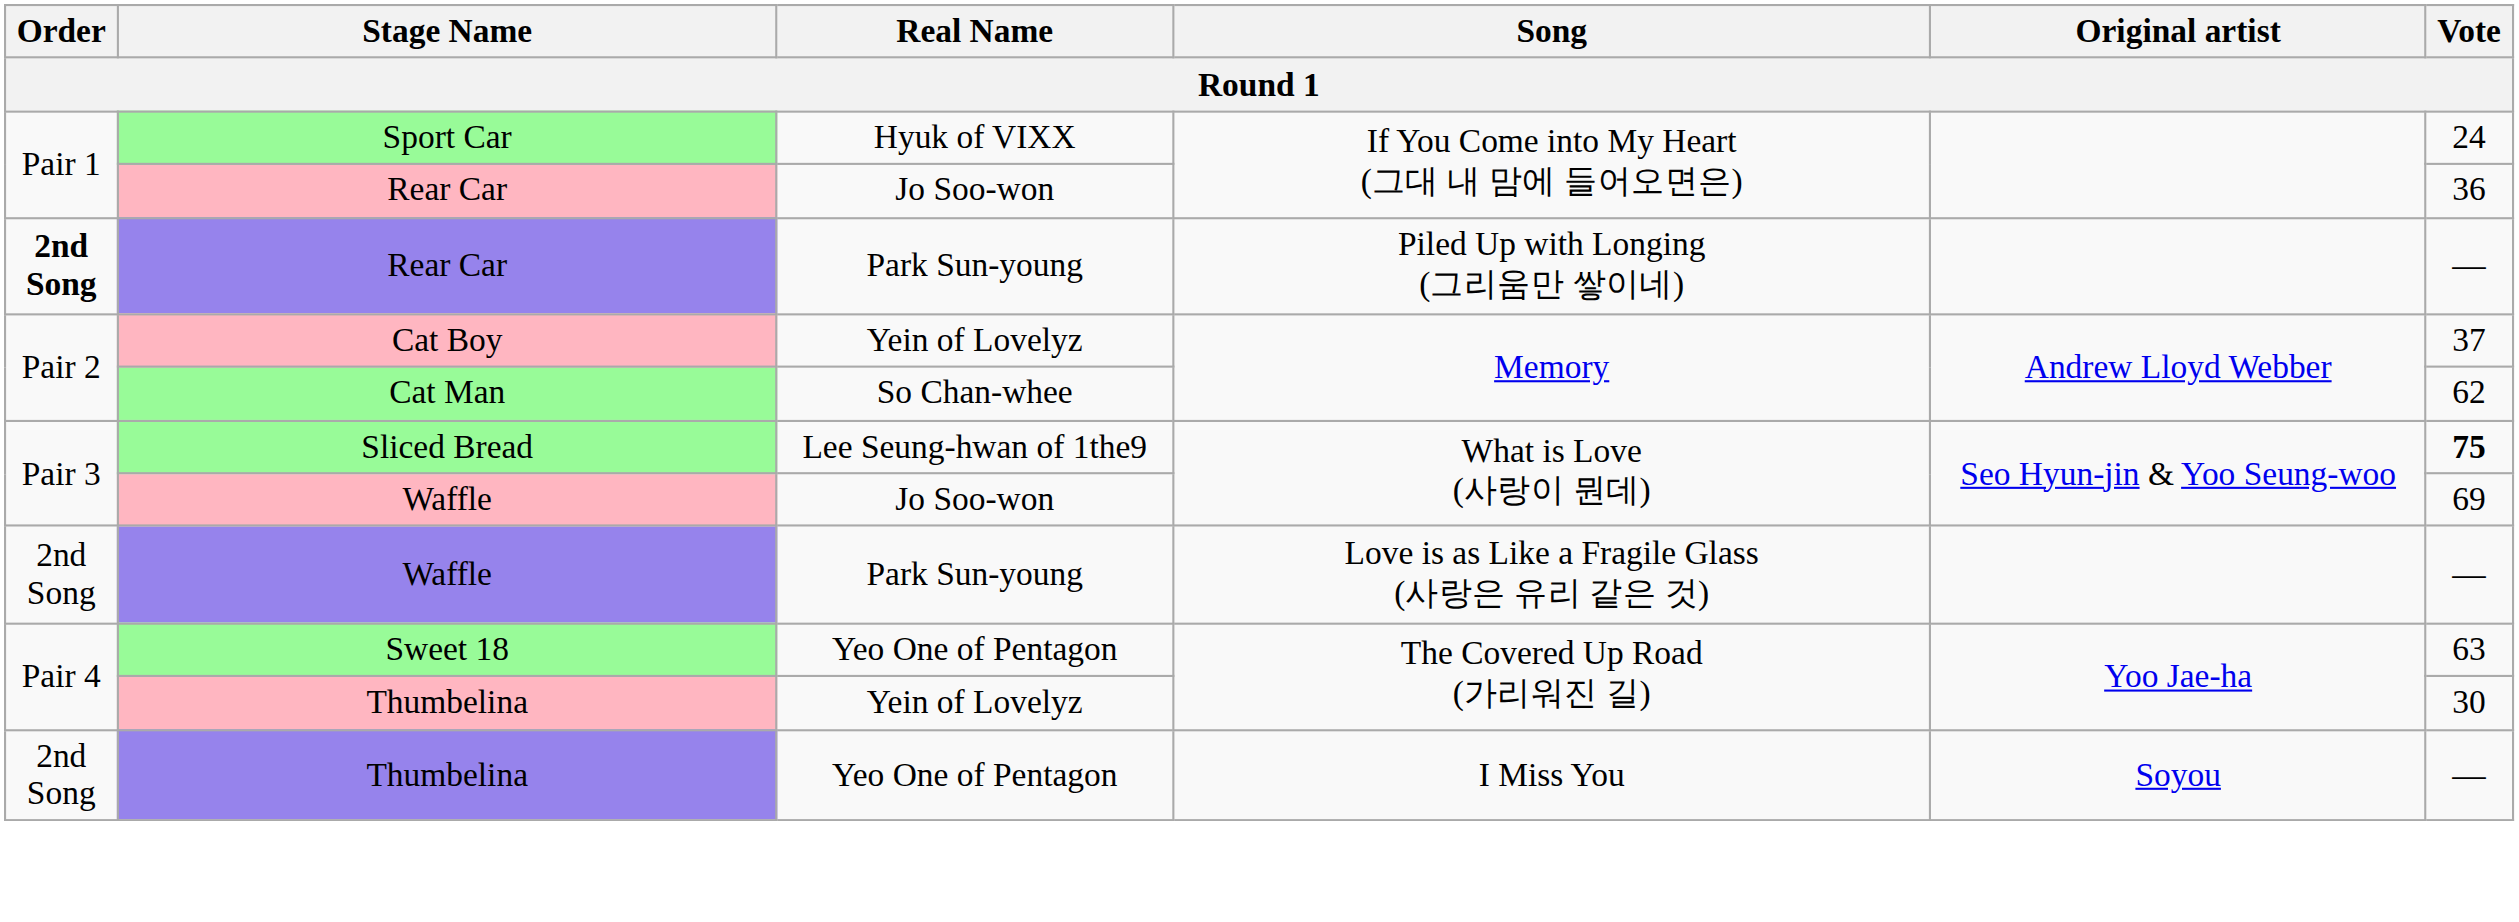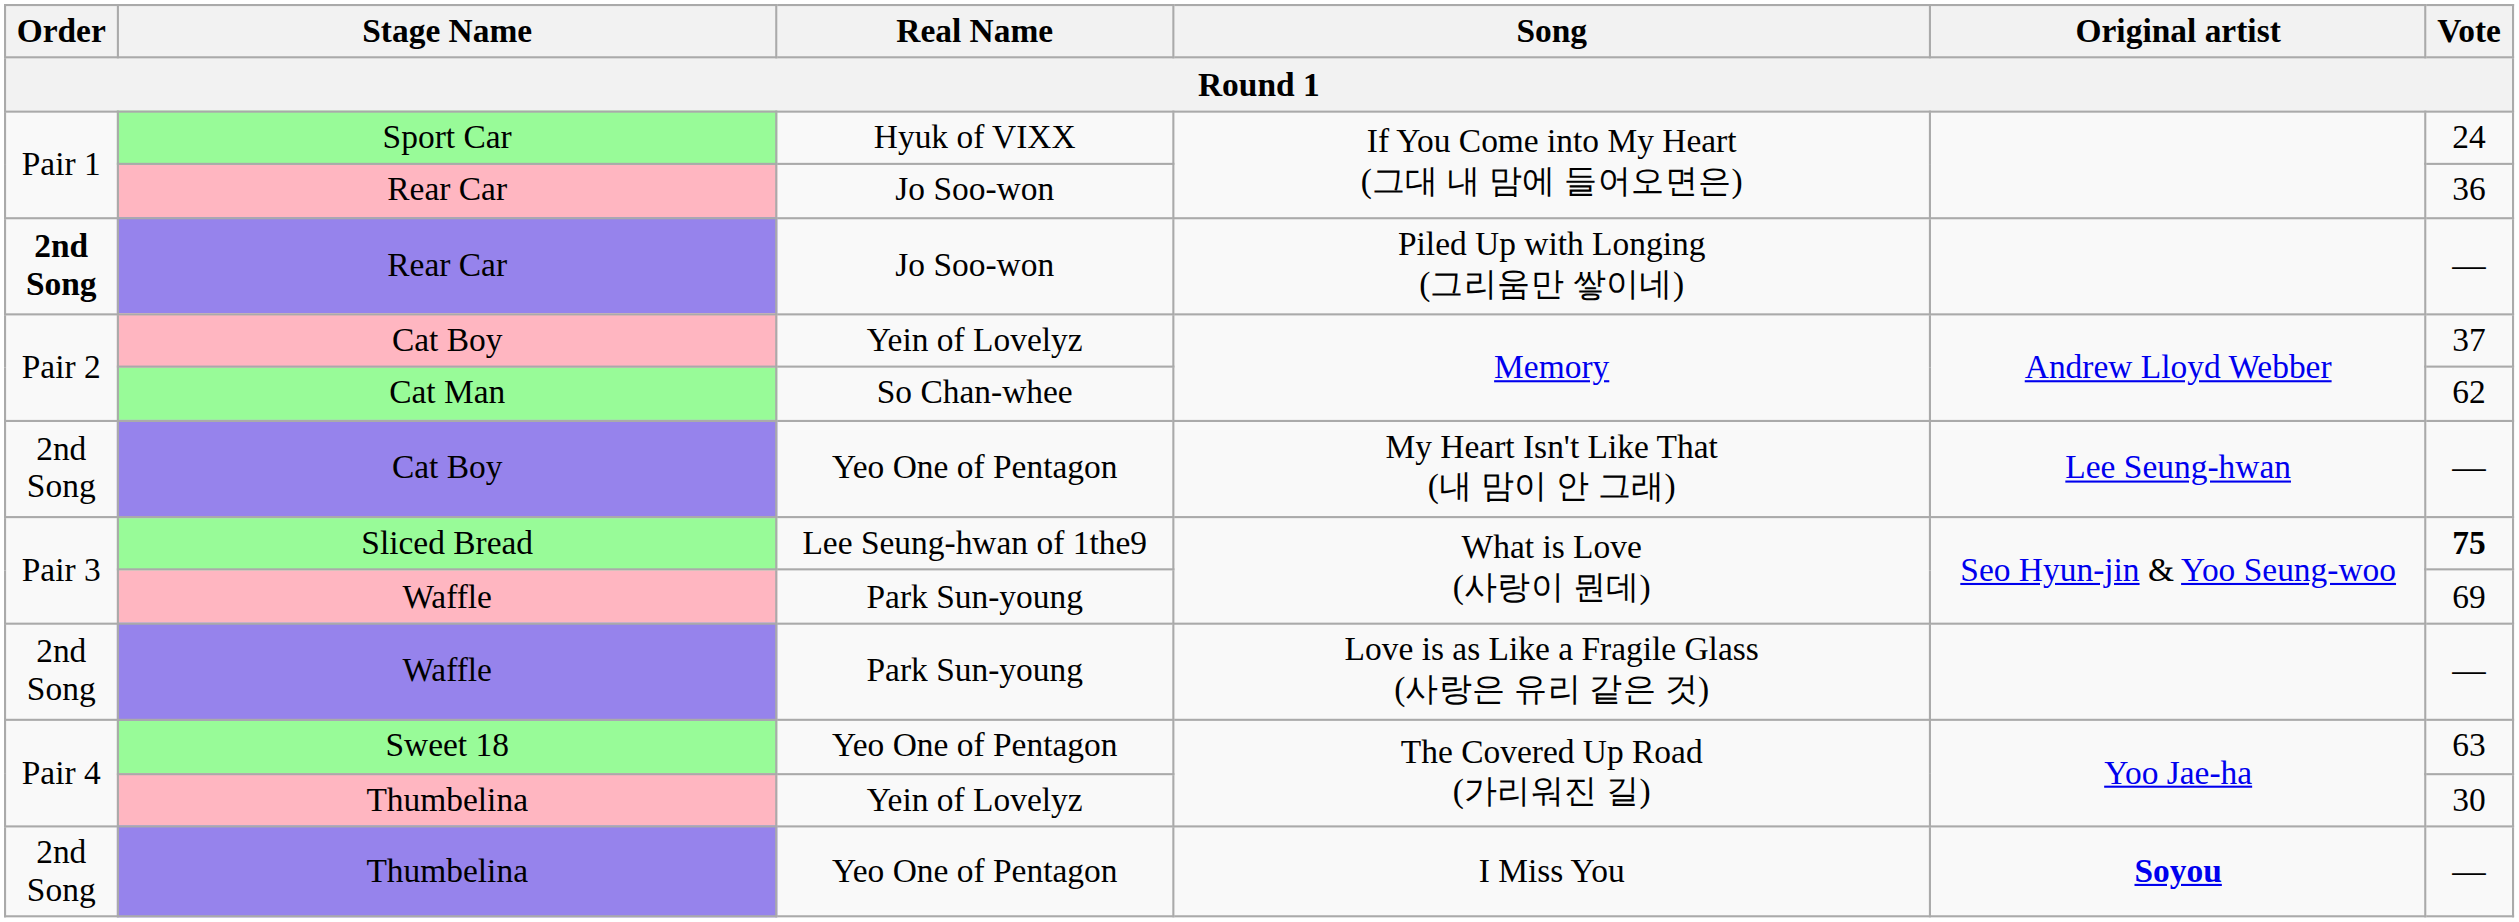 <table class="wikitable" style="text-align:center; width:95%;">
 <tr>
 <th style="width:1%;">Order</th>
 <th style="width:20%;">Stage Name</th>
 <th style="width:12%;">Real Name</th>
 <th style="width:23%;">Song</th>
 <th style="width:15%;">Original artist</th>
 <th style="width:1%;">Vote</th>
 </tr>
 <tr>
 <th colspan=6>Round 1</th>
 </tr>
 <tr>
 <td rowspan=2>Pair 1</td>
 <td bgcolor="palegreen">Sport Car</td>
 <td>Hyuk of VIXX</td>
 <td rowspan=2>If You Come into My Heart<br>(그대 내 맘에 들어오면은)</td>
 <td rowspan=2></td>
 <td>24</td>
 </tr>
 <tr>
 <td bgcolor="lightpink">Rear Car</td>
 <td>Jo Soo-won</td>
 <td>36</td>
 </tr>
 <tr>
 <td><strong>2nd Song</strong></td>
 <td bgcolor="#9683EC">Rear Car</td>
-<td>Park Sun-young</td>
+<td>Jo Soo-won</td>
 <td>Piled Up with Longing<br>(그리움만 쌓이네)</td>
 <td></td>
 <td>—</td>
 </tr>
 <tr>
 <td rowspan=2>Pair 2</td>
 <td bgcolor="lightpink">Cat Boy</td>
 <td>Yein of Lovelyz</td>
 <td rowspan=2><a href='#'>Memory</a> </td>
 <td rowspan=2><a href='#'>Andrew Lloyd Webber</a></td>
 <td>37</td>
 </tr>
 <tr>
 <td bgcolor="palegreen">Cat Man</td>
 <td>So Chan-whee</td>
 <td>62</td>
 </tr>
 <tr>
+<td>2nd Song</td>
+<td bgcolor="#9683EC">Cat Boy</td>
+<td>Yeo One of Pentagon</td>
+<td>My Heart Isn't Like That<br>(내 맘이 안 그래)</td>
+<td><a href='#'>Lee Seung-hwan</a></td>
+<td>—</td>
+</tr>
+<tr>
 <td rowspan=2>Pair 3</td>
 <td bgcolor="palegreen">Sliced Bread</td>
 <td>Lee Seung-hwan of 1the9</td>
 <td rowspan=2>What is Love <br>(사랑이 뭔데)</td>
 <td rowspan=2><a href='#'>Seo Hyun-jin</a> & <a href='#'>Yoo Seung-woo</a></td>
 <td><strong>75</strong></td>
 </tr>
 <tr>
 <td bgcolor="lightpink">Waffle</td>
-<td>Jo Soo-won</td>
+<td>Park Sun-young</td>
 <td>69</td>
 </tr>
 <tr>
 <td>2nd Song</td>
 <td bgcolor="#9683EC">Waffle</td>
 <td>Park Sun-young</td>
 <td>Love is as Like a Fragile Glass<br>(사랑은 유리 같은 것)</td>
 <td></td>
 <td>—</td>
 </tr>
 <tr>
 <td rowspan=2>Pair 4</td>
 <td bgcolor="palegreen">Sweet 18</td>
 <td>Yeo One of Pentagon</td>
 <td rowspan=2>The Covered Up Road<br>(가리워진 길)</td>
 <td rowspan=2><a href='#'>Yoo Jae-ha</a></td>
 <td>63</td>
 </tr>
 <tr>
 <td bgcolor="lightpink">Thumbelina</td>
 <td>Yein of Lovelyz</td>
 <td>30</td>
 </tr>
 <tr>
 <td>2nd Song</td>
 <td bgcolor="#9683EC">Thumbelina</td>
 <td>Yeo One of Pentagon</td>
 <td>I Miss You</td>
-<td><a href='#'>Soyou</a></td>
+<td><strong><a href='#'>Soyou</a></strong></td>
 <td>—</td>
 </tr>
 </table>
